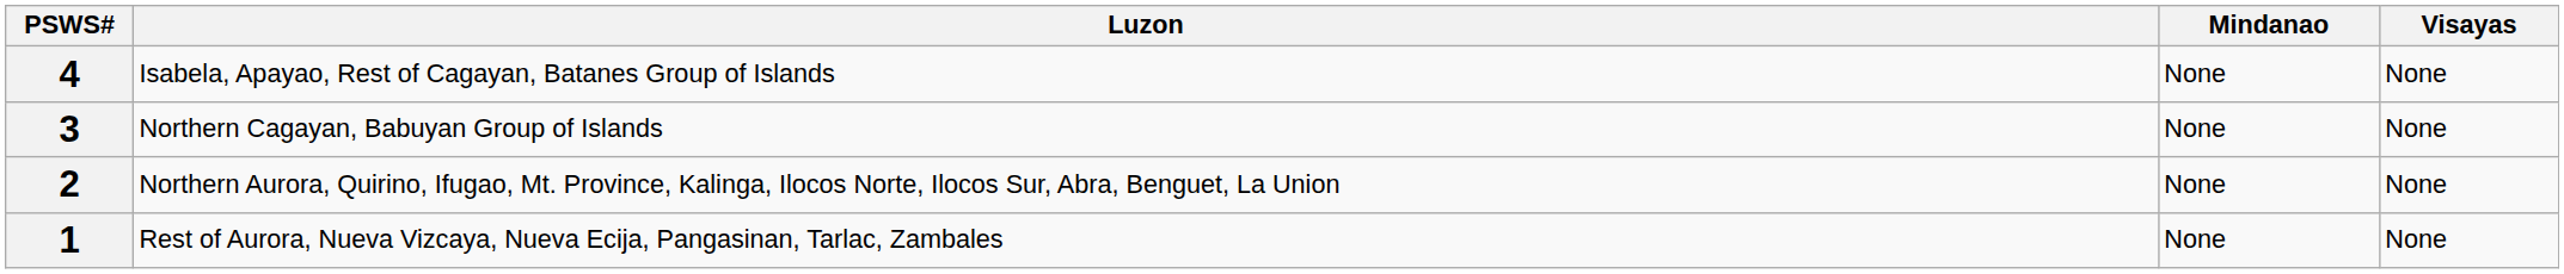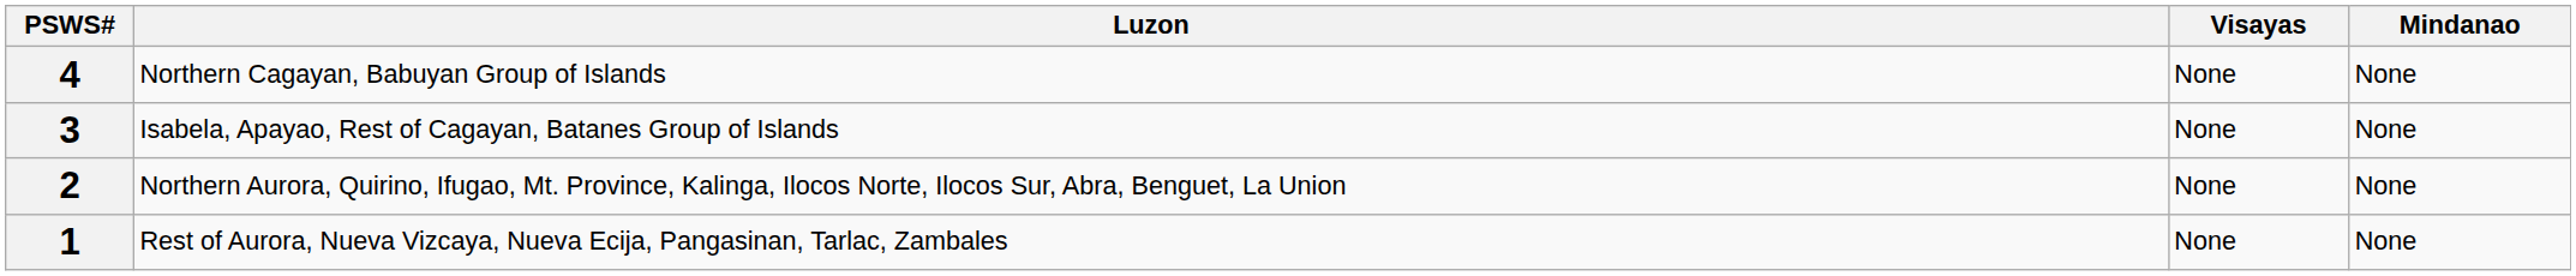 <table class="wikitable" style="margin:1em auto 1em auto;" width="100%">
 <tr>
 <th width="5%">PSWS#</th>
 <th>Luzon</th>
+<th>Visayas</th>
 <th>Mindanao</th>
-<th>Visayas</th>
 </tr>
 <tr>
 <th><big><big>4</big></big></th>
-<td>Isabela, Apayao, Rest of Cagayan, Batanes Group of Islands</td>
+<td>Northern Cagayan, Babuyan Group of Islands</td>
 <td>None</td>
 <td>None</td>
 </tr>
 <tr>
 <th><big><big>3</big></big></th>
-<td>Northern Cagayan, Babuyan Group of Islands</td>
+<td>Isabela, Apayao, Rest of Cagayan, Batanes Group of Islands</td>
 <td>None</td>
 <td>None</td>
 </tr>
 <tr>
 <th><big><big>2</big></big></th>
 <td>Northern Aurora, Quirino, Ifugao, Mt. Province, Kalinga, Ilocos Norte, Ilocos Sur, Abra, Benguet, La Union</td>
 <td>None</td>
 <td>None</td>
 </tr>
 <tr>
 <th><big><big>1</big></big></th>
 <td>Rest of Aurora, Nueva Vizcaya, Nueva Ecija, Pangasinan, Tarlac, Zambales</td>
 <td>None</td>
 <td>None</td>
 </tr>
 </table>
